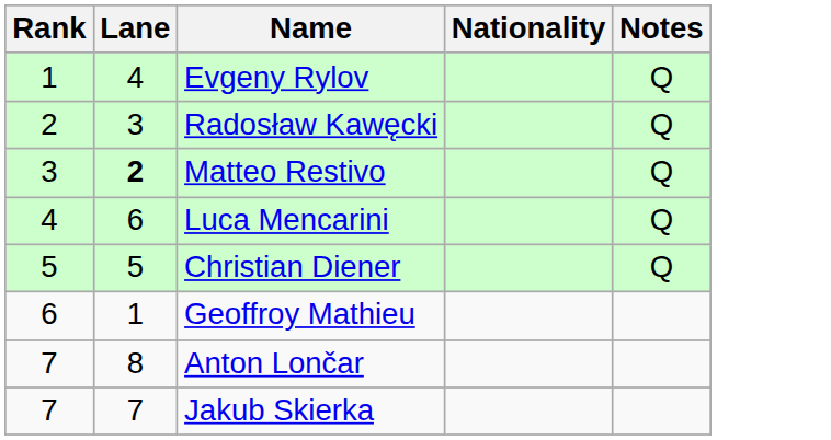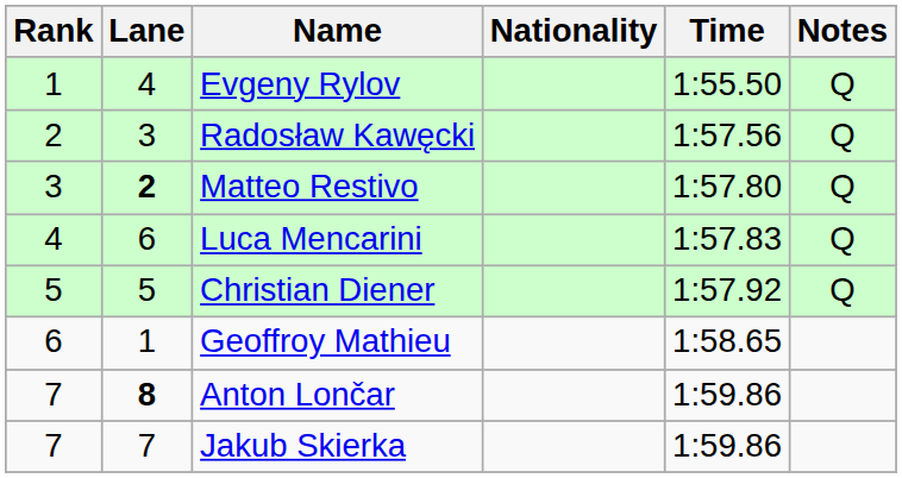 <table class="wikitable sortable" style="text-align:center">
 <tr>
 <th>Rank</th>
 <th>Lane</th>
 <th>Name</th>
 <th>Nationality</th>
+<th>Time</th>
 <th>Notes</th>
 </tr>
 <tr bgcolor=ccffcc>
 <td>1</td>
 <td>4</td>
 <td align=left><a href='#'>Evgeny Rylov</a></td>
 <td align=left></td>
+<td>1:55.50</td>
 <td>Q</td>
 </tr>
 <tr bgcolor=ccffcc>
 <td>2</td>
 <td>3</td>
 <td align=left><a href='#'>Radosław Kawęcki</a></td>
 <td align=left></td>
+<td>1:57.56</td>
 <td>Q</td>
 </tr>
 <tr bgcolor=ccffcc>
 <td>3</td>
 <td><strong>2</strong></td>
 <td align=left><a href='#'>Matteo Restivo</a></td>
 <td align=left></td>
+<td>1:57.80</td>
 <td>Q</td>
 </tr>
 <tr bgcolor=ccffcc>
 <td>4</td>
 <td>6</td>
 <td align=left><a href='#'>Luca Mencarini</a></td>
 <td align=left></td>
+<td>1:57.83</td>
 <td>Q</td>
 </tr>
 <tr bgcolor=ccffcc>
 <td>5</td>
 <td>5</td>
 <td align=left><a href='#'>Christian Diener</a></td>
 <td align=left></td>
+<td>1:57.92</td>
 <td>Q</td>
 </tr>
 <tr>
 <td>6</td>
 <td>1</td>
 <td align=left><a href='#'>Geoffroy Mathieu</a></td>
 <td align=left></td>
+<td>1:58.65</td>
 <td></td>
 </tr>
 <tr>
 <td>7</td>
-<td>8</td>
+<td><strong>8</strong></td>
 <td align=left><a href='#'>Anton Lončar</a></td>
 <td align=left></td>
+<td>1:59.86</td>
 <td></td>
 </tr>
 <tr>
 <td>7</td>
 <td>7</td>
 <td align=left><a href='#'>Jakub Skierka</a></td>
 <td align=left></td>
+<td>1:59.86</td>
 <td></td>
 </tr>
 </table>
